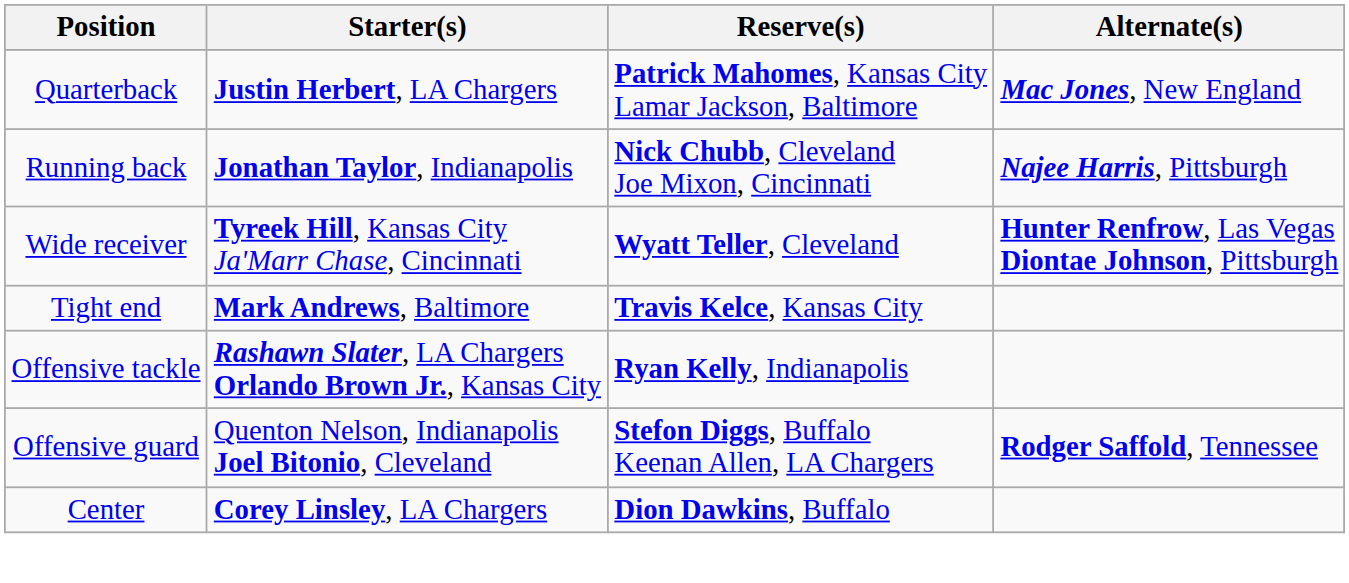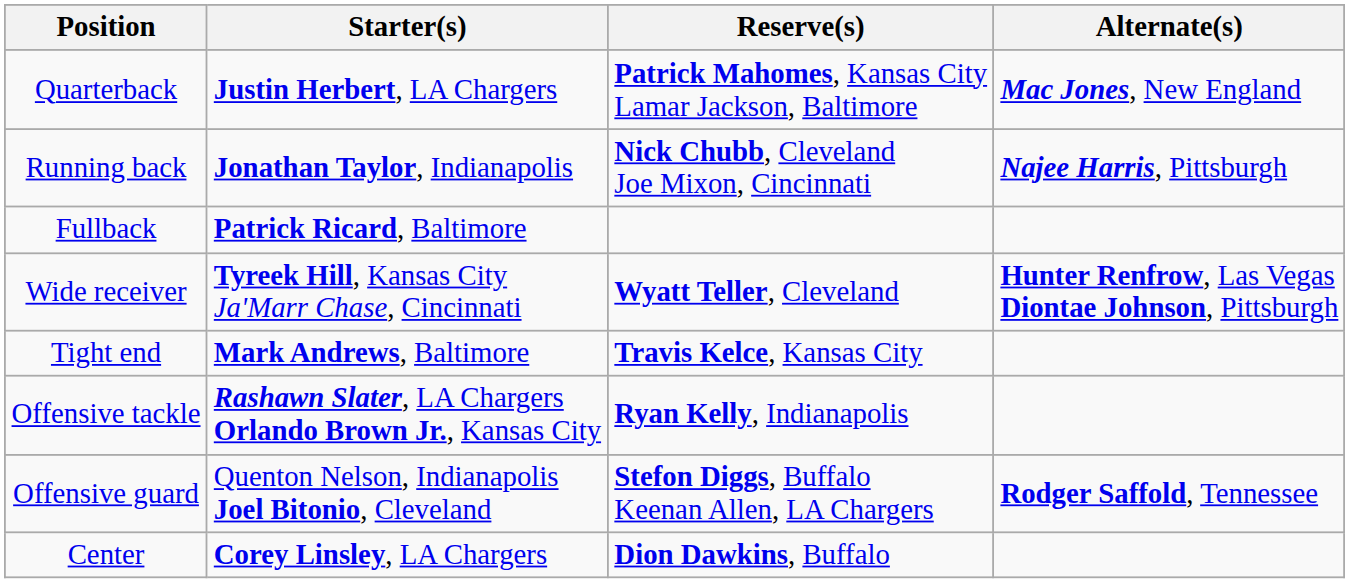 <table class="wikitable">
 <tr>
 <th>Position</th>
 <th>Starter(s)</th>
 <th>Reserve(s)</th>
 <th>Alternate(s)</th>
 </tr>
 <tr>
 <td style="text-align:center"><a href='#'>Quarterback</a></td>
 <td> <strong><a href='#'>Justin Herbert</a></strong>, <a href='#'>LA Chargers</a></td>
 <td> <strong><a href='#'>Patrick Mahomes</a></strong>, <a href='#'>Kansas City</a><br> <a href='#'>Lamar Jackson</a>, <a href='#'>Baltimore</a></td>
 <td> <strong><em><a href='#'>Mac Jones</a></em></strong>, <a href='#'>New England</a></td>
 </tr>
 <tr>
 <td style="text-align:center"><a href='#'>Running back</a></td>
 <td> <strong><a href='#'>Jonathan Taylor</a></strong>, <a href='#'>Indianapolis</a></td>
 <td> <strong><a href='#'>Nick Chubb</a></strong>, <a href='#'>Cleveland</a><br> <a href='#'>Joe Mixon</a>, <a href='#'>Cincinnati</a></td>
 <td> <strong><em><a href='#'>Najee Harris</a></em></strong>, <a href='#'>Pittsburgh</a></td>
+</tr>
+<tr>
+<td style="text-align:center"><a href='#'>Fullback</a></td>
+<td> <strong><a href='#'>Patrick Ricard</a></strong>, <a href='#'>Baltimore</a></td>
+<td></td>
+<td></td>
 </tr>
 <tr>
 <td style="text-align:center"><a href='#'>Wide receiver</a></td>
 <td> <strong><a href='#'>Tyreek Hill</a></strong>, <a href='#'>Kansas City</a><br> <em><a href='#'>Ja'Marr Chase</a></em>, <a href='#'>Cincinnati</a></td>
 <td> <strong><a href='#'>Wyatt Teller</a></strong>, <a href='#'>Cleveland</a></td>
 <td> <strong><a href='#'>Hunter Renfrow</a></strong>, <a href='#'>Las Vegas</a><br> <strong><a href='#'>Diontae Johnson</a></strong>, <a href='#'>Pittsburgh</a></td>
 </tr>
 <tr>
 <td style="text-align:center"><a href='#'>Tight end</a></td>
 <td> <strong><a href='#'>Mark Andrews</a></strong>, <a href='#'>Baltimore</a></td>
 <td> <strong><a href='#'>Travis Kelce</a></strong>, <a href='#'>Kansas City</a></td>
 <td></td>
 </tr>
 <tr>
 <td style="text-align:center"><a href='#'>Offensive tackle</a></td>
 <td> <strong><em><a href='#'>Rashawn Slater</a></em></strong>, <a href='#'>LA Chargers</a><br> <strong><a href='#'>Orlando Brown Jr.</a></strong>, <a href='#'>Kansas City</a></td>
 <td> <strong><a href='#'>Ryan Kelly</a></strong>, <a href='#'>Indianapolis</a></td>
 <td></td>
 </tr>
 <tr>
 <td style="text-align:center"><a href='#'>Offensive guard</a></td>
 <td> <a href='#'>Quenton Nelson</a>, <a href='#'>Indianapolis</a><br> <strong><a href='#'>Joel Bitonio</a></strong>, <a href='#'>Cleveland</a></td>
 <td> <strong><a href='#'>Stefon Diggs</a></strong>, <a href='#'>Buffalo</a><br> <a href='#'>Keenan Allen</a>, <a href='#'>LA Chargers</a></td>
 <td> <strong><a href='#'>Rodger Saffold</a></strong>, <a href='#'>Tennessee</a></td>
 </tr>
 <tr>
 <td style="text-align:center"><a href='#'>Center</a></td>
 <td> <strong><a href='#'>Corey Linsley</a></strong>, <a href='#'>LA Chargers</a></td>
 <td> <strong><a href='#'>Dion Dawkins</a></strong>, <a href='#'>Buffalo</a></td>
 <td></td>
 </tr>
 </table>
